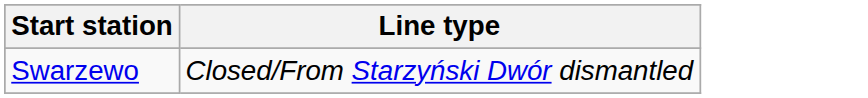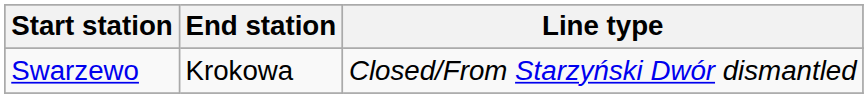 <table class="wikitable">
 <tr>
 <th>Start station</th>
+<th>End station</th>
 <th>Line type</th>
 </tr>
 <tr>
 <td><a href='#'>Swarzewo</a></td>
+<td>Krokowa</td>
 <td><em>Closed/From <a href='#'>Starzyński Dwór</a> dismantled</em></td>
 </tr>
 </table>
